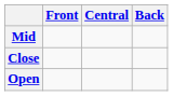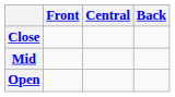 <table class="wikitable" style="text-align: center;">
 <tr>
 <th></th>
 <th><a href='#'>Front</a></th>
 <th><a href='#'>Central</a></th>
 <th><a href='#'>Back</a></th>
 </tr>
 <tr>
+<th><a href='#'>Close</a></th>
+<td> </td>
+<td> </td>
+<td> </td>
+</tr>
+<tr>
 <th><a href='#'>Mid</a></th>
 <td> </td>
 <td></td>
-<td> </td>
-</tr>
-<tr>
-<th><a href='#'>Close</a></th>
-<td> </td>
-<td> </td>
 <td> </td>
 </tr>
 <tr align=center>
 <th><a href='#'>Open</a></th>
 <td></td>
 <td> </td>
 <td></td>
 </tr>
 </table>
